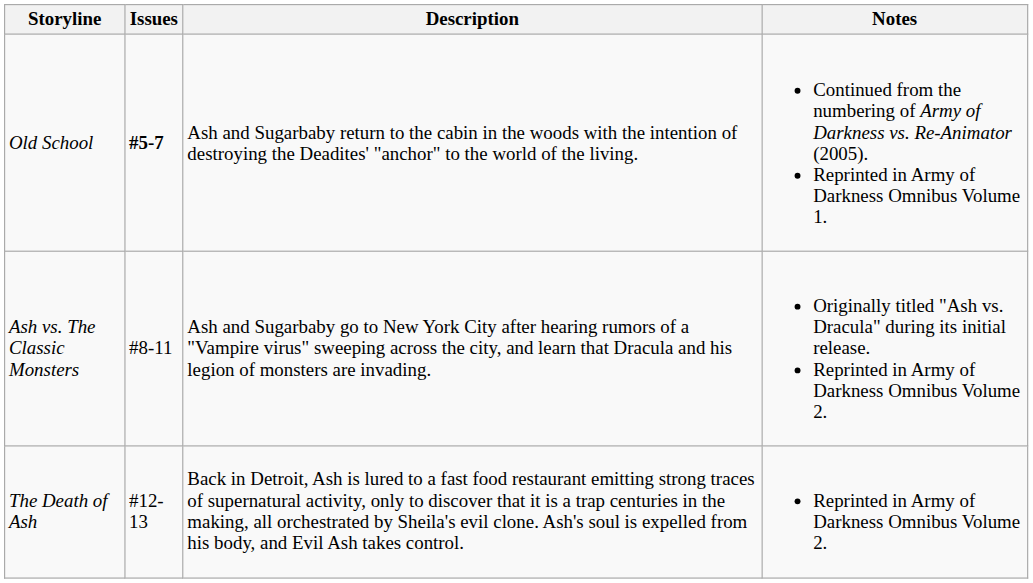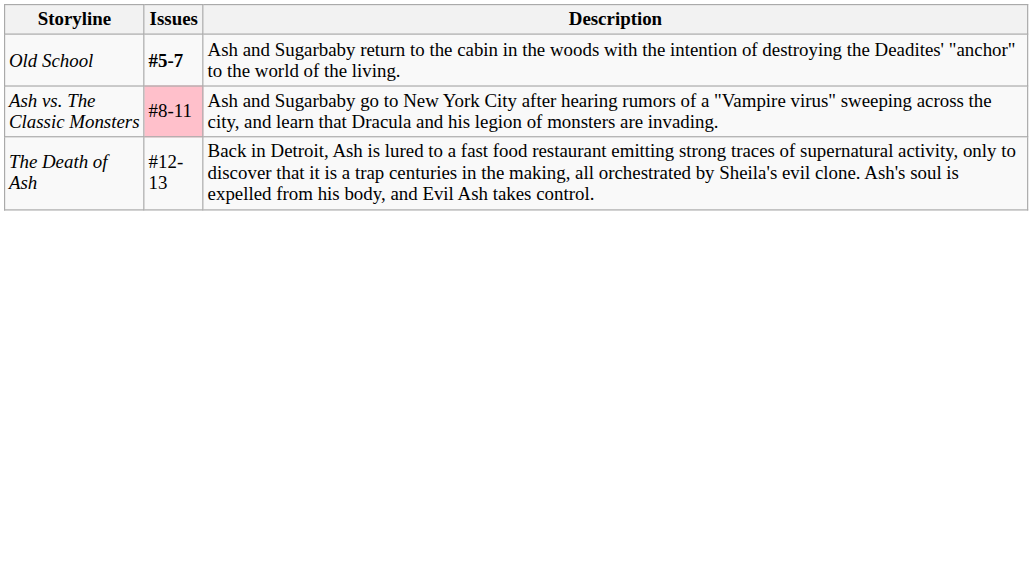 <table class="wikitable">
 <tr>
 <th>Storyline</th>
 <th>Issues</th>
 <th>Description</th>
-<th>Notes</th>
 </tr>
 <tr>
 <td><em>Old School</em></td>
 <td><strong>#5-7</strong></td>
 <td>Ash and Sugarbaby return to the cabin in the woods with the intention of destroying the Deadites' "anchor" to the world of the living.</td>
-<td><br><ul><li>Continued from the numbering of <em>Army of Darkness vs. Re-Animator</em> (2005).</li><li>Reprinted in Army of Darkness Omnibus Volume 1.</li></ul></td>
 </tr>
 <tr>
 <td><em>Ash vs. The Classic Monsters</em></td>
-<td>#8-11</td>
+<td style="background: pink;">#8-11</td>
 <td>Ash and Sugarbaby go to New York City after hearing rumors of a "Vampire virus" sweeping across the city, and learn that Dracula and his legion of monsters are invading.</td>
-<td><br><ul><li>Originally titled "Ash vs. Dracula" during its initial release.</li><li>Reprinted in Army of Darkness Omnibus Volume 2.</li></ul></td>
 </tr>
 <tr>
 <td><em>The Death of Ash</em></td>
 <td>#12-13</td>
 <td>Back in Detroit, Ash is lured to a fast food restaurant emitting strong traces of supernatural activity, only to discover that it is a trap centuries in the making, all orchestrated by Sheila's evil clone. Ash's soul is expelled from his body, and Evil Ash takes control.</td>
-<td><br><ul><li>Reprinted in Army of Darkness Omnibus Volume 2.</li></ul></td>
 </tr>
 </table>
